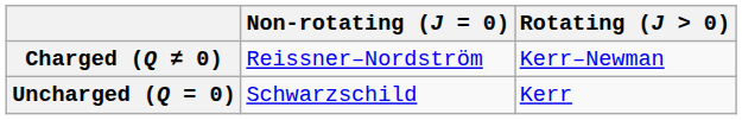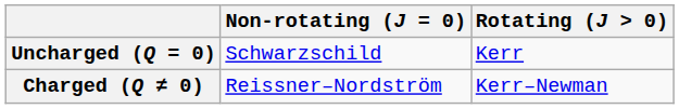 <table class="wikitable" style="margin:1em auto">
 <tr>
 <th></th>
 <th>Non-rotating (<em>J</em> = 0)</th>
 <th>Rotating (<em>J</em> > 0)</th>
 </tr>
 <tr>
+<th>Uncharged (<em>Q</em> = 0)</th>
+<td><a href='#'>Schwarzschild</a></td>
+<td><a href='#'>Kerr</a></td>
+</tr>
+<tr>
 <th>Charged (<em>Q</em> ≠ 0)</th>
 <td><a href='#'>Reissner–Nordström</a></td>
 <td><a href='#'>Kerr–Newman</a></td>
 </tr>
-<tr>
-<th>Uncharged (<em>Q</em> = 0)</th>
-<td><a href='#'>Schwarzschild</a></td>
-<td><a href='#'>Kerr</a></td>
-</tr>
 </table>
